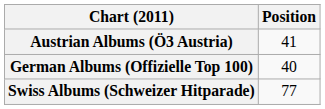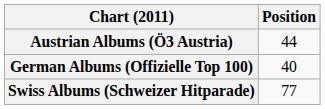 <table class="wikitable sortable plainrowheaders" style="text-align:center">
 <tr>
 <th scope="col">Chart (2011)</th>
 <th scope="col">Position</th>
 </tr>
 <tr>
 <th scope="row">Austrian Albums (Ö3 Austria)</th>
-<td>41</td>
+<td>44</td>
 </tr>
 <tr>
 <th scope="row">German Albums (Offizielle Top 100)</th>
 <td>40</td>
 </tr>
 <tr>
 <th scope="row">Swiss Albums (Schweizer Hitparade)</th>
 <td>77</td>
 </tr>
 </table>
